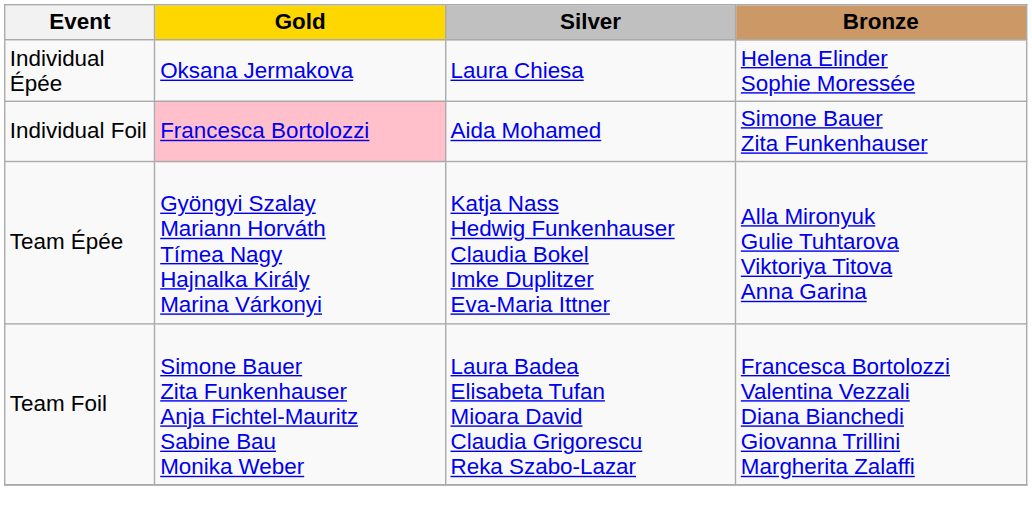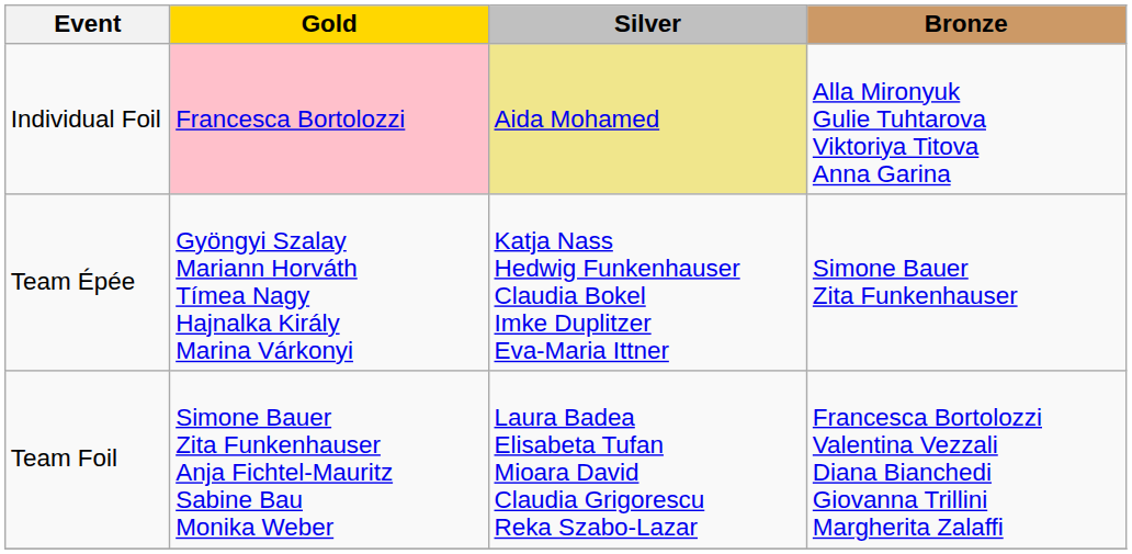 <table class="wikitable">
 <tr>
 <th width="100">Event</th>
 <th style="background-color:gold;" width="200"> Gold</th>
 <th style="background-color:silver;" width="200"> Silver</th>
 <th style="background-color:#CC9966;" width="200"> Bronze</th>
 </tr>
 <tr>
-<td>Individual Épée</td>
-<td> <a href='#'>Oksana Jermakova</a></td>
-<td> <a href='#'>Laura Chiesa</a></td>
-<td> <a href='#'>Helena Elinder</a> <br>  <a href='#'>Sophie Moressée</a></td>
-</tr>
-<tr>
 <td>Individual Foil</td>
 <td style="background: pink;"> <a href='#'>Francesca Bortolozzi</a></td>
-<td> <a href='#'>Aida Mohamed</a></td>
-<td> <a href='#'>Simone Bauer</a> <br>  <a href='#'>Zita Funkenhauser</a></td>
+<td style="background: khaki;"> <a href='#'>Aida Mohamed</a></td>
+<td> <br> <a href='#'>Alla Mironyuk</a> <br> <a href='#'>Gulie Tuhtarova</a> <br> <a href='#'>Viktoriya Titova</a> <br> <a href='#'>Anna Garina</a></td>
 </tr>
 <tr>
 <td>Team Épée</td>
 <td> <br> <a href='#'>Gyöngyi Szalay</a> <br> <a href='#'>Mariann Horváth</a> <br> <a href='#'>Tímea Nagy</a> <br> <a href='#'>Hajnalka Király</a> <br> <a href='#'>Marina Várkonyi</a></td>
 <td> <br> <a href='#'>Katja Nass</a> <br> <a href='#'>Hedwig Funkenhauser</a> <br> <a href='#'>Claudia Bokel</a> <br> <a href='#'>Imke Duplitzer</a> <br> <a href='#'>Eva-Maria Ittner</a></td>
-<td> <br> <a href='#'>Alla Mironyuk</a> <br> <a href='#'>Gulie Tuhtarova</a> <br> <a href='#'>Viktoriya Titova</a> <br> <a href='#'>Anna Garina</a></td>
+<td> <a href='#'>Simone Bauer</a> <br>  <a href='#'>Zita Funkenhauser</a></td>
 </tr>
 <tr>
 <td>Team Foil</td>
 <td> <br> <a href='#'>Simone Bauer</a> <br> <a href='#'>Zita Funkenhauser</a> <br> <a href='#'>Anja Fichtel-Mauritz</a> <br> <a href='#'>Sabine Bau</a> <br> <a href='#'>Monika Weber</a></td>
 <td> <br> <a href='#'>Laura Badea</a> <br> <a href='#'>Elisabeta Tufan</a> <br> <a href='#'>Mioara David</a> <br> <a href='#'>Claudia Grigorescu</a> <br> <a href='#'>Reka Szabo-Lazar</a></td>
 <td> <br> <a href='#'>Francesca Bortolozzi</a> <br> <a href='#'>Valentina Vezzali</a> <br> <a href='#'>Diana Bianchedi</a> <br> <a href='#'>Giovanna Trillini</a> <br> <a href='#'>Margherita Zalaffi</a></td>
 </tr>
 <tr>
 </tr>
 </table>
